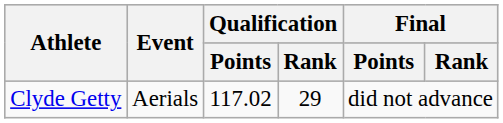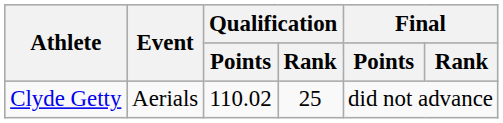 <table class="wikitable" style="font-size:90%">
 <tr>
 <th rowspan="2">Athlete</th>
 <th rowspan="2">Event</th>
 <th colspan="2">Qualification</th>
 <th colspan="2">Final</th>
 </tr>
 <tr>
 <th>Points</th>
 <th>Rank</th>
 <th>Points</th>
 <th>Rank</th>
 </tr>
 <tr>
 <td><a href='#'>Clyde Getty</a></td>
 <td rowspan="4">Aerials</td>
-<td align="center">117.02</td>
-<td align="center">29</td>
+<td align="center">110.02</td>
+<td align="center">25</td>
 <td colspan="2">did not advance</td>
 </tr>
 </table>
